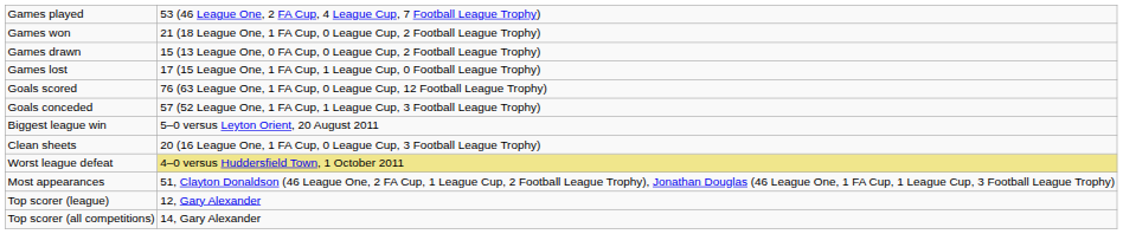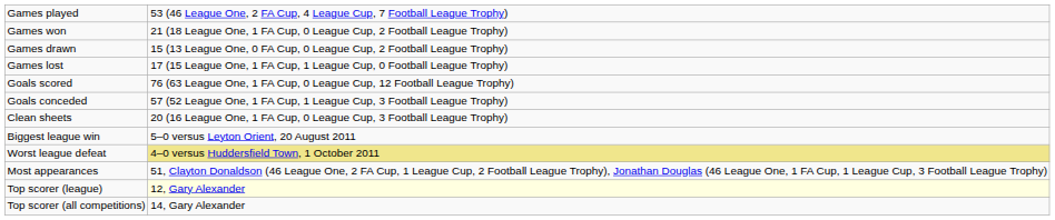 <table class="wikitable">
 <tr>
 <td>Games played</td>
 <td>53 (46 <a href='#'>League One</a>, 2 <a href='#'>FA Cup</a>, 4 <a href='#'>League Cup</a>, 7 <a href='#'>Football League Trophy</a>)</td>
 </tr>
 <tr>
 <td>Games won</td>
 <td>21 (18 League One, 1 FA Cup, 0 League Cup, 2 Football League Trophy)</td>
 </tr>
 <tr>
 <td>Games drawn</td>
 <td>15 (13 League One, 0 FA Cup, 0 League Cup, 2 Football League Trophy)</td>
 </tr>
 <tr>
 <td>Games lost</td>
 <td>17 (15 League One, 1 FA Cup, 1 League Cup, 0 Football League Trophy)</td>
 </tr>
 <tr>
 <td>Goals scored</td>
 <td>76 (63 League One, 1 FA Cup, 0 League Cup, 12 Football League Trophy)</td>
 </tr>
 <tr>
 <td>Goals conceded</td>
 <td>57 (52 League One, 1 FA Cup, 1 League Cup, 3 Football League Trophy)</td>
 </tr>
 <tr>
+<td>Clean sheets</td>
+<td>20 (16 League One, 1 FA Cup, 0 League Cup, 3 Football League Trophy)</td>
+</tr>
+<tr>
 <td>Biggest league win</td>
 <td>5–0 versus <a href='#'>Leyton Orient</a>, 20 August 2011</td>
-</tr>
-<tr>
-<td>Clean sheets</td>
-<td>20 (16 League One, 1 FA Cup, 0 League Cup, 3 Football League Trophy)</td>
 </tr>
 <tr>
 <td>Worst league defeat</td>
 <td style="background: khaki;">4–0 versus <a href='#'>Huddersfield Town</a>, 1 October 2011</td>
 </tr>
 <tr>
 <td>Most appearances</td>
 <td>51, <a href='#'>Clayton Donaldson</a> (46 League One, 2 FA Cup, 1 League Cup, 2 Football League Trophy), <a href='#'>Jonathan Douglas</a> (46 League One, 1 FA Cup, 1 League Cup, 3 Football League Trophy)</td>
 </tr>
 <tr>
 <td>Top scorer (league)</td>
-<td>12, <a href='#'>Gary Alexander</a></td>
+<td style="background: lightyellow;">12, <a href='#'>Gary Alexander</a></td>
 </tr>
 <tr>
 <td>Top scorer (all competitions)</td>
 <td>14, Gary Alexander</td>
 </tr>
 </table>
